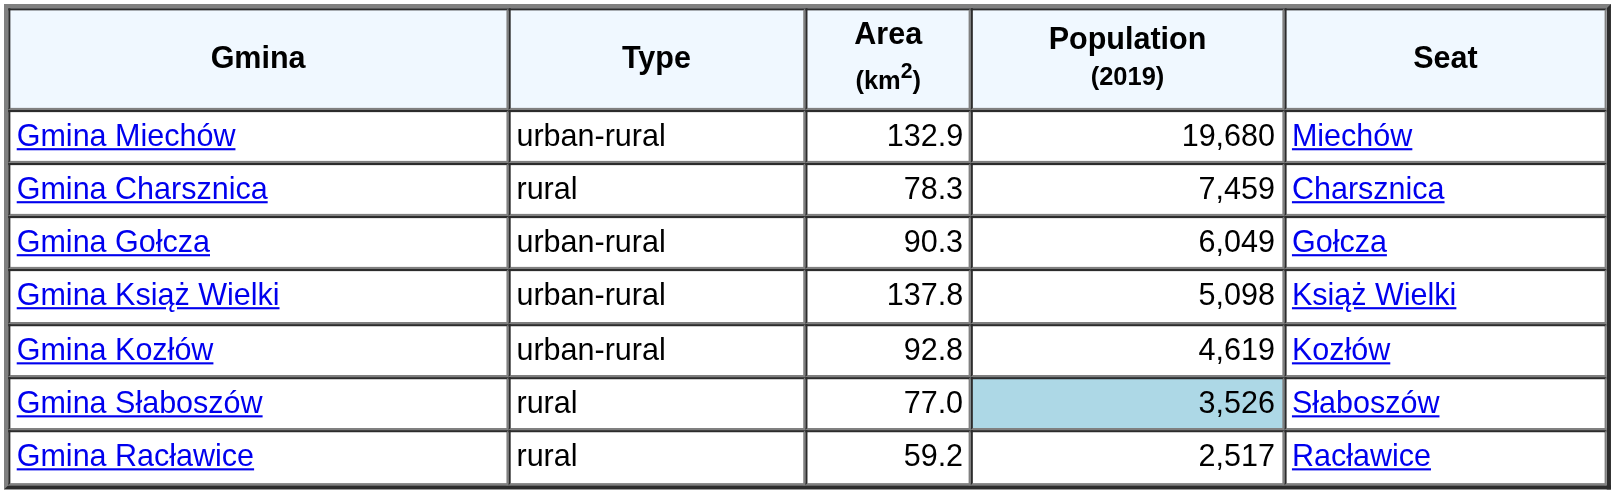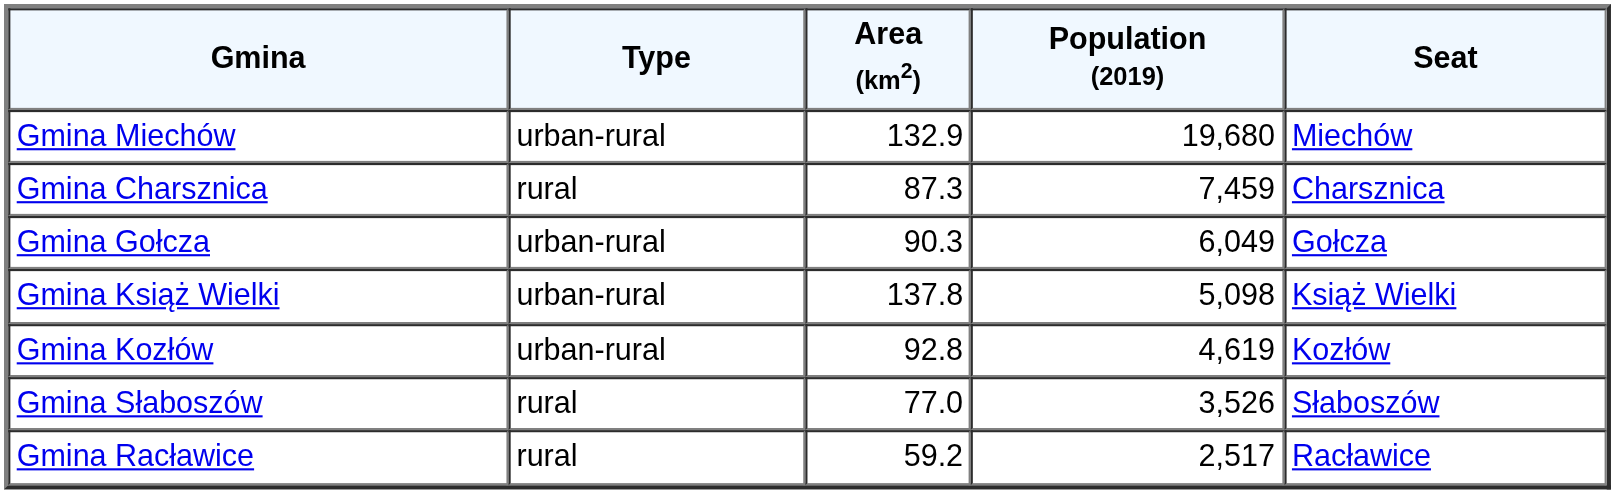 <table width="60%" border="2" cellpadding="3" cellspacing="0" style="font-size:90%;line-height:120%;">
 <tr bgcolor="F0F8FF">
 <td style="text-align:center;"><strong>Gmina</strong></td>
 <td style="text-align:center;"><strong>Type</strong></td>
 <td style="text-align:center;"><strong>Area<br><small>(km<sup>2</sup>)</small></strong></td>
 <td style="text-align:center;"><strong>Population<br><small>(2019)</small></strong></td>
 <td style="text-align:center;"><strong>Seat</strong></td>
 </tr>
 <tr>
 <td><a href='#'>Gmina Miechów</a></td>
 <td>urban-rural</td>
 <td style="text-align:right;">132.9</td>
 <td style="text-align:right;">19,680</td>
 <td><a href='#'>Miechów</a></td>
 </tr>
 <tr>
 <td><a href='#'>Gmina Charsznica</a></td>
 <td>rural</td>
-<td style="text-align:right;">78.3</td>
+<td style="text-align:right;">87.3</td>
 <td style="text-align:right;">7,459</td>
 <td><a href='#'>Charsznica</a></td>
 </tr>
 <tr>
 <td><a href='#'>Gmina Gołcza</a></td>
 <td>urban-rural</td>
 <td style="text-align:right;">90.3</td>
 <td style="text-align:right;">6,049</td>
 <td><a href='#'>Gołcza</a></td>
 </tr>
 <tr>
 <td><a href='#'>Gmina Książ Wielki</a></td>
 <td>urban-rural</td>
 <td style="text-align:right;">137.8</td>
 <td style="text-align:right;">5,098</td>
 <td><a href='#'>Książ Wielki</a></td>
 </tr>
 <tr>
 <td><a href='#'>Gmina Kozłów</a></td>
 <td>urban-rural</td>
 <td style="text-align:right;">92.8</td>
 <td style="text-align:right;">4,619</td>
 <td><a href='#'>Kozłów</a></td>
 </tr>
 <tr>
 <td><a href='#'>Gmina Słaboszów</a></td>
 <td>rural</td>
 <td style="text-align:right;">77.0</td>
-<td style="background: lightblue; text-align:right;">3,526</td>
+<td style="text-align:right;">3,526</td>
 <td><a href='#'>Słaboszów</a></td>
 </tr>
 <tr>
 <td><a href='#'>Gmina Racławice</a></td>
 <td>rural</td>
 <td style="text-align:right;">59.2</td>
 <td style="text-align:right;">2,517</td>
 <td><a href='#'>Racławice</a></td>
 </tr>
 <tr>
 </tr>
 </table>
